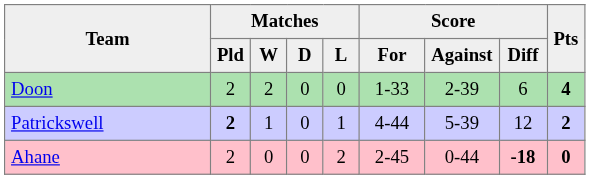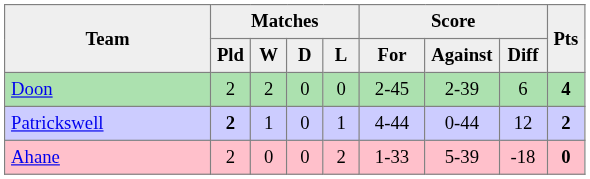 <table style=border-collapse:collapse border=1 cellspacing=0 cellpadding=5>
 <tr align=center bgcolor=#efefef>
 <th rowspan=2 width=165>Team</th>
 <th colspan=4>Matches</th>
 <th colspan=3>Score</th>
 <th rowspan=2width=20>Pts</th>
 </tr>
 <tr align=center bgcolor=#efefef>
 <th width=20>Pld</th>
 <th width=20>W</th>
 <th width=20>D</th>
 <th width=20>L</th>
 <th width=45>For</th>
 <th width=45>Against</th>
 <th width=30>Diff</th>
 </tr>
 <tr align=center style="background:#ACE1AF;">
 <td style="text-align:left;"><a href='#'>Doon</a></td>
 <td>2</td>
 <td>2</td>
 <td>0</td>
 <td>0</td>
-<td>1-33</td>
+<td>2-45</td>
 <td>2-39</td>
 <td>6</td>
 <td><strong>4</strong></td>
 </tr>
 <tr align=center style="background:#ccccff;">
 <td style="text-align:left;"><a href='#'>Patrickswell</a></td>
 <td><strong>2</strong></td>
 <td>1</td>
 <td>0</td>
 <td>1</td>
 <td>4-44</td>
-<td>5-39</td>
+<td>0-44</td>
 <td>12</td>
 <td><strong>2</strong></td>
 </tr>
 <tr align=center style="background:#FFC0CB;">
 <td style="text-align:left;"><a href='#'>Ahane</a></td>
 <td>2</td>
 <td>0</td>
 <td>0</td>
 <td>2</td>
-<td>2-45</td>
-<td>0-44</td>
-<td><strong>-18</strong></td>
+<td>1-33</td>
+<td>5-39</td>
+<td>-18</td>
 <td><strong>0</strong></td>
 </tr>
 </table>
